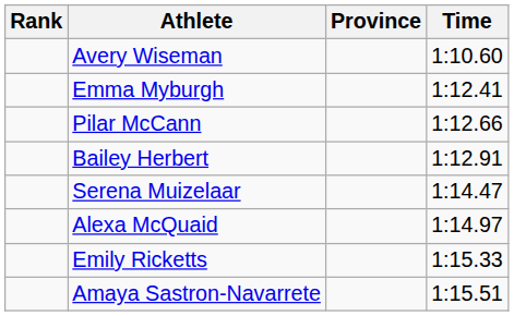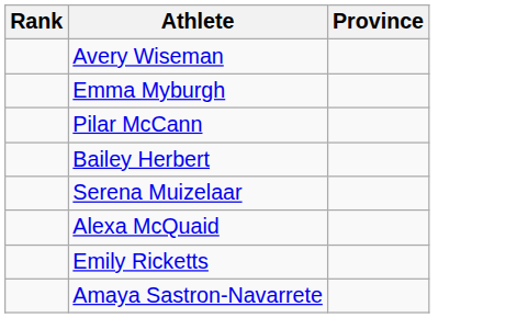 <table class="wikitable sortable" style="text-align:center">
 <tr>
 <th>Rank</th>
 <th>Athlete</th>
 <th>Province</th>
-<th>Time</th>
 </tr>
 <tr>
 <td></td>
 <td align=left><a href='#'>Avery Wiseman</a></td>
 <td style="text-align:left;"></td>
-<td>1:10.60</td>
 </tr>
 <tr>
 <td></td>
 <td align=left><a href='#'>Emma Myburgh</a></td>
 <td style="text-align:left;"></td>
-<td>1:12.41</td>
 </tr>
 <tr>
 <td></td>
 <td align=left><a href='#'>Pilar McCann</a></td>
 <td style="text-align:left;"></td>
-<td>1:12.66</td>
 </tr>
 <tr>
 <td></td>
 <td align=left><a href='#'>Bailey Herbert</a></td>
 <td style="text-align:left;"></td>
-<td>1:12.91</td>
 </tr>
 <tr>
 <td></td>
 <td align=left><a href='#'>Serena Muizelaar</a></td>
 <td style="text-align:left;"></td>
-<td>1:14.47</td>
 </tr>
 <tr>
 <td></td>
 <td align=left><a href='#'>Alexa McQuaid</a></td>
 <td style="text-align:left;"></td>
-<td>1:14.97</td>
 </tr>
 <tr>
 <td></td>
 <td align=left><a href='#'>Emily Ricketts</a></td>
 <td style="text-align:left;"></td>
-<td>1:15.33</td>
 </tr>
 <tr>
 <td></td>
 <td align=left><a href='#'>Amaya Sastron-Navarrete</a></td>
 <td style="text-align:left;"></td>
-<td>1:15.51</td>
 </tr>
 </table>
